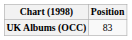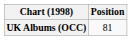 <table class="wikitable plainrowheaders" style="text-align:center">
 <tr>
 <th scope="col">Chart (1998)</th>
 <th scope="col">Position</th>
 </tr>
 <tr>
 <th scope="row">UK Albums (OCC)</th>
-<td>83</td>
+<td>81</td>
 </tr>
 </table>
